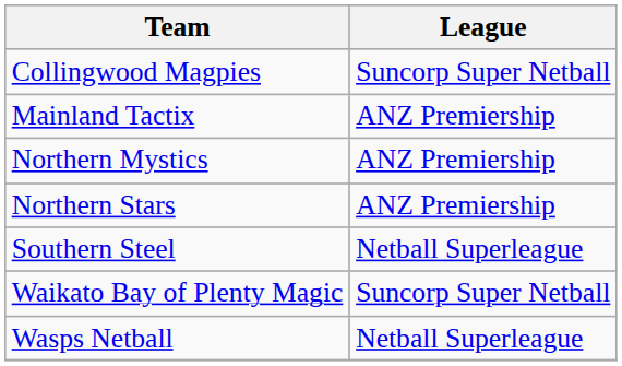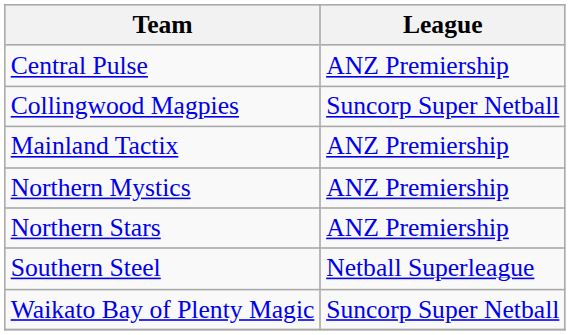 <table class="wikitable collapsible">
 <tr>
 <th>Team</th>
 <th>League</th>
+</tr>
+<tr>
+<td> <a href='#'>Central Pulse</a></td>
+<td><a href='#'>ANZ Premiership</a></td>
 </tr>
 <tr>
 <td> <a href='#'>Collingwood Magpies</a></td>
 <td><a href='#'>Suncorp Super Netball</a></td>
 </tr>
 <tr>
 <td> <a href='#'>Mainland Tactix</a></td>
 <td><a href='#'>ANZ Premiership</a></td>
 </tr>
 <tr>
 <td> <a href='#'>Northern Mystics</a></td>
 <td><a href='#'>ANZ Premiership</a></td>
 </tr>
 <tr>
 <td> <a href='#'>Northern Stars</a></td>
 <td><a href='#'>ANZ Premiership</a></td>
 </tr>
 <tr>
 <td> <a href='#'>Southern Steel</a></td>
 <td><a href='#'>Netball Superleague</a></td>
 </tr>
 <tr>
 <td> <a href='#'>Waikato Bay of Plenty Magic</a></td>
 <td><a href='#'>Suncorp Super Netball</a></td>
 </tr>
 <tr>
-<td> <a href='#'>Wasps Netball</a></td>
-<td><a href='#'>Netball Superleague</a></td>
-</tr>
-<tr>
 </tr>
 </table>
